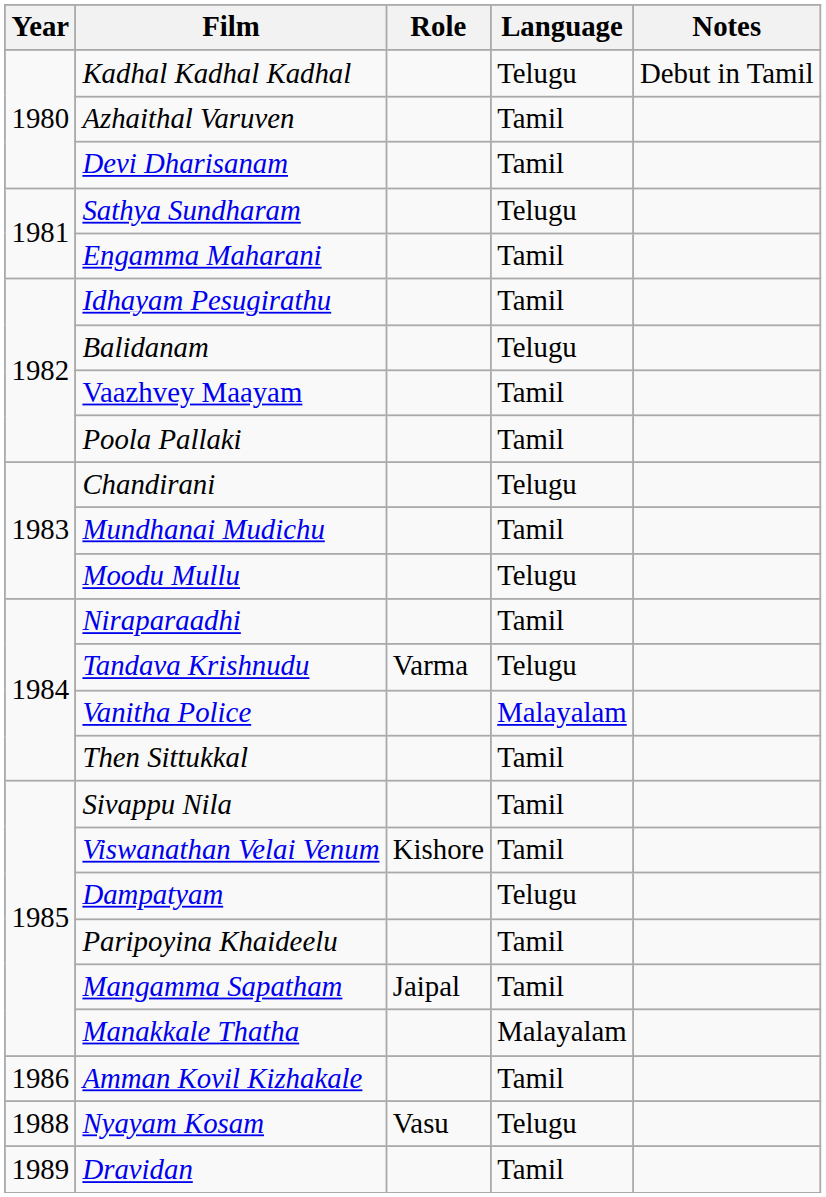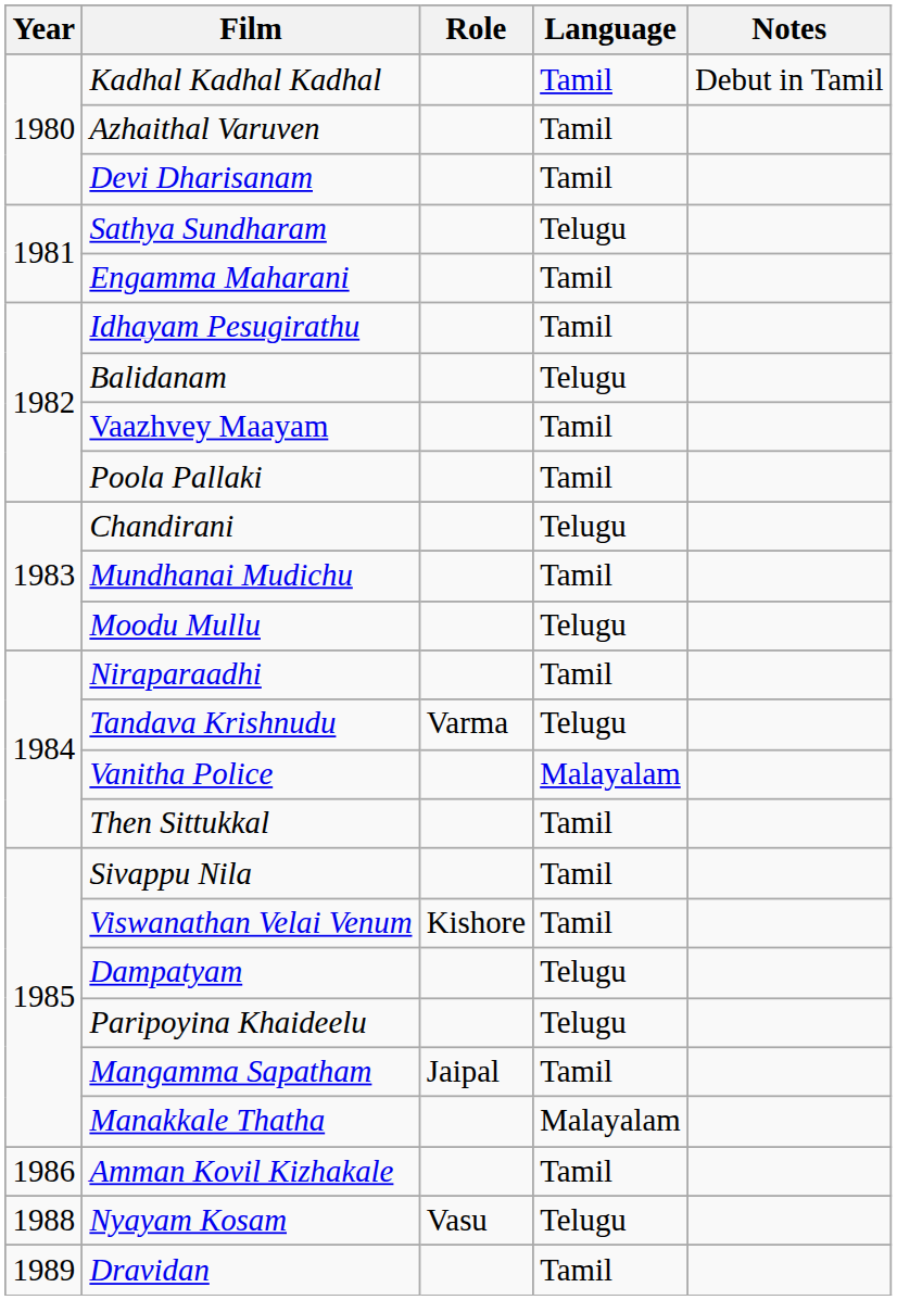 <table class="wikitable sortable">
 <tr>
 <th>Year</th>
 <th>Film</th>
 <th>Role</th>
 <th>Language</th>
 <th>Notes</th>
 </tr>
 <tr>
 <td rowspan="3">1980</td>
 <td><em>Kadhal Kadhal Kadhal</em></td>
 <td></td>
-<td>Telugu</td>
+<td><a href='#'>Tamil</a></td>
 <td>Debut in Tamil</td>
 </tr>
 <tr>
 <td><em>Azhaithal Varuven</em></td>
 <td></td>
 <td>Tamil</td>
 <td></td>
 </tr>
 <tr>
 <td><em><a href='#'>Devi Dharisanam</a></em></td>
 <td></td>
 <td>Tamil</td>
 <td></td>
 </tr>
 <tr>
 <td rowspan="2">1981</td>
 <td><em><a href='#'>Sathya Sundharam</a></em></td>
 <td></td>
 <td>Telugu</td>
 <td></td>
 </tr>
 <tr>
 <td><em><a href='#'>Engamma Maharani</a></em></td>
 <td></td>
 <td>Tamil</td>
 <td></td>
 </tr>
 <tr>
 <td rowspan="4">1982</td>
 <td><em><a href='#'>Idhayam Pesugirathu</a></em></td>
 <td></td>
 <td>Tamil</td>
 <td></td>
 </tr>
 <tr>
 <td><em>Balidanam</em></td>
 <td></td>
 <td>Telugu</td>
 <td></td>
 </tr>
 <tr>
 <td><a href='#'>Vaazhvey Maayam</a></td>
 <td></td>
 <td>Tamil</td>
 <td></td>
 </tr>
 <tr>
 <td><em>Poola Pallaki</em></td>
 <td></td>
 <td>Tamil</td>
 <td></td>
 </tr>
 <tr>
 <td rowspan="3">1983</td>
 <td><em>Chandirani</em></td>
 <td></td>
 <td>Telugu</td>
 <td></td>
 </tr>
 <tr>
 <td><em><a href='#'>Mundhanai Mudichu</a></em></td>
 <td></td>
 <td>Tamil</td>
 <td></td>
 </tr>
 <tr>
 <td><em><a href='#'>Moodu Mullu</a></em></td>
 <td></td>
 <td>Telugu</td>
 <td></td>
 </tr>
 <tr>
 <td rowspan="4">1984</td>
 <td><em><a href='#'>Niraparaadhi</a></em></td>
 <td></td>
 <td>Tamil</td>
 <td></td>
 </tr>
 <tr>
 <td><em><a href='#'>Tandava Krishnudu</a></em></td>
 <td>Varma</td>
 <td>Telugu</td>
 <td></td>
 </tr>
 <tr>
 <td><em><a href='#'>Vanitha Police</a></em></td>
 <td></td>
 <td><a href='#'>Malayalam</a></td>
 <td></td>
 </tr>
 <tr>
 <td><em>Then Sittukkal</em></td>
 <td></td>
 <td>Tamil</td>
 <td></td>
 </tr>
 <tr>
 <td rowspan="6">1985</td>
 <td><em>Sivappu Nila</em></td>
 <td></td>
 <td>Tamil</td>
 <td></td>
 </tr>
 <tr>
 <td><em><a href='#'>Viswanathan Velai Venum</a></em></td>
 <td>Kishore</td>
 <td>Tamil</td>
 <td></td>
 </tr>
 <tr>
 <td><em><a href='#'>Dampatyam</a></em></td>
 <td></td>
 <td>Telugu</td>
 <td></td>
 </tr>
 <tr>
 <td><em>Paripoyina Khaideelu</em></td>
 <td></td>
-<td>Tamil</td>
+<td>Telugu</td>
 <td></td>
 </tr>
 <tr>
 <td><a href='#'><em>Mangamma Sapatham</em></a></td>
 <td>Jaipal</td>
 <td>Tamil</td>
 <td></td>
 </tr>
 <tr>
 <td><em><a href='#'>Manakkale Thatha</a></em></td>
 <td></td>
 <td>Malayalam</td>
 <td></td>
 </tr>
 <tr>
 <td>1986</td>
 <td><em><a href='#'>Amman Kovil Kizhakale</a></em></td>
 <td></td>
 <td>Tamil</td>
 <td></td>
 </tr>
 <tr>
 <td>1988</td>
 <td><em><a href='#'>Nyayam Kosam</a></em></td>
 <td>Vasu</td>
 <td>Telugu</td>
 <td></td>
 </tr>
 <tr>
 <td>1989</td>
 <td><a href='#'><em>Dravidan</em></a></td>
 <td></td>
 <td>Tamil</td>
 <td></td>
 </tr>
 </table>
